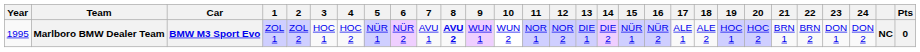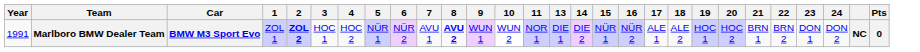 <table class="wikitable" border="1" style="text-align:center; font-size:85%;">
 <tr>
 <th>Year</th>
 <th>Team</th>
 <th>Car</th>
 <th>1</th>
 <th>2</th>
 <th>3</th>
 <th>4</th>
 <th>5</th>
 <th>6</th>
 <th>7</th>
 <th>8</th>
 <th>9</th>
 <th>10</th>
 <th>11</th>
-<th>12</th>
 <th>13</th>
 <th>14</th>
 <th>15</th>
 <th>16</th>
 <th>17</th>
 <th>18</th>
 <th>19</th>
 <th>20</th>
 <th>21</th>
 <th>22</th>
 <th>23</th>
 <th>24</th>
 <th></th>
 <th>Pts</th>
 </tr>
 <tr>
-<td><a href='#'>1995</a></td>
+<td><a href='#'>1991</a></td>
 <th>Marlboro BMW Dealer Team</th>
 <th><a href='#'>BMW M3 Sport Evo</a></th>
 <td style="background:#CFCFFF;"><a href='#'>ZOL<br>1</a><br></td>
-<td style="background:#CFCFFF;"><a href='#'>ZOL<br>2</a><br></td>
+<td style="background:#CFCFFF;"><strong><a href='#'>ZOL<br>2</a><br></strong></td>
 <td><a href='#'>HOC<br>1</a></td>
 <td><a href='#'>HOC<br>2</a></td>
 <td style="background:#CFCFFF;"><a href='#'>NÜR<br>1</a><br></td>
 <td style="background:#EFCFFF;"><a href='#'>NÜR<br>2</a><br></td>
 <td><a href='#'>AVU<br>1</a></td>
 <td><strong><a href='#'>AVU<br>2</a></strong></td>
 <td style="background:#EFCFFF;"><a href='#'>WUN<br>1</a><br></td>
 <td style="background:#FFFFFF;"><a href='#'>WUN<br>2</a><br></td>
 <td style="background:#CFCFFF;"><a href='#'>NOR<br>1</a><br></td>
-<td style="background:#CFCFFF;"><a href='#'>NOR<br>2</a><br></td>
 <td style="background:#CFCFFF;"><a href='#'>DIE<br>1</a><br></td>
 <td style="background:#EFCFFF;"><a href='#'>DIE<br>2</a><br></td>
 <td style="background:#CFCFFF;"><a href='#'>NÜR<br>1</a><br></td>
 <td style="background:#CFCFFF;"><a href='#'>NÜR<br>2</a><br></td>
 <td><a href='#'>ALE<br>1</a></td>
 <td><a href='#'>ALE<br>2</a></td>
 <td style="background:#CFCFFF;"><a href='#'>HOC<br>1</a><br></td>
 <td style="background:#CFCFFF;"><a href='#'>HOC<br>2</a><br></td>
 <td><a href='#'>BRN<br>1</a></td>
 <td><a href='#'>BRN<br>2</a></td>
 <td><a href='#'>DON<br>1</a></td>
 <td><a href='#'>DON<br>2</a></td>
 <th>NC</th>
 <th>0</th>
 </tr>
 </table>
